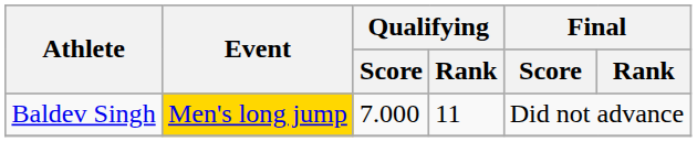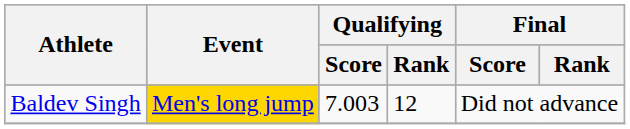 <table class="wikitable"  style="font-size:90%">
 <tr>
 <th rowspan="2">Athlete</th>
 <th rowspan="2">Event</th>
 <th colspan="2">Qualifying</th>
 <th colspan="2">Final</th>
 </tr>
 <tr>
 <th>Score</th>
 <th>Rank</th>
 <th>Score</th>
 <th>Rank</th>
 </tr>
 <tr>
 <td><a href='#'>Baldev Singh</a></td>
 <td style="background: gold;"><a href='#'>Men's long jump</a></td>
-<td>7.000</td>
-<td>11</td>
+<td>7.003</td>
+<td>12</td>
 <td align=center colspan="2">Did not advance</td>
 </tr>
 <tr>
 </tr>
 </table>
